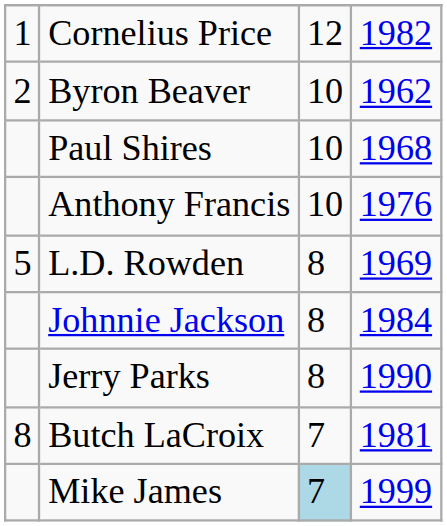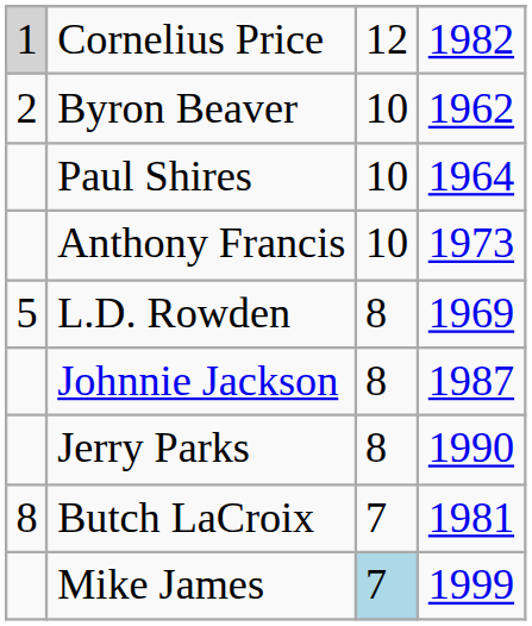 <table class="wikitable">
 <tr>
 </tr>
 <tr>
-<td>1</td>
+<td style="background: lightgrey;">1</td>
 <td>Cornelius Price</td>
 <td>12</td>
 <td><a href='#'>1982</a></td>
 </tr>
 <tr>
 <td>2</td>
 <td>Byron Beaver</td>
 <td>10</td>
 <td><a href='#'>1962</a></td>
 </tr>
 <tr>
 <td></td>
 <td>Paul Shires</td>
 <td>10</td>
-<td><a href='#'>1968</a></td>
+<td><a href='#'>1964</a></td>
 </tr>
 <tr>
 <td></td>
 <td>Anthony Francis</td>
 <td>10</td>
-<td><a href='#'>1976</a></td>
+<td><a href='#'>1973</a></td>
 </tr>
 <tr>
 <td>5</td>
 <td>L.D. Rowden</td>
 <td>8</td>
 <td><a href='#'>1969</a></td>
 </tr>
 <tr>
 <td></td>
 <td><a href='#'>Johnnie Jackson</a></td>
 <td>8</td>
-<td><a href='#'>1984</a></td>
+<td><a href='#'>1987</a></td>
 </tr>
 <tr>
 <td></td>
 <td>Jerry Parks</td>
 <td>8</td>
 <td><a href='#'>1990</a></td>
 </tr>
 <tr>
 <td>8</td>
 <td>Butch LaCroix</td>
 <td>7</td>
 <td><a href='#'>1981</a></td>
 </tr>
 <tr>
 <td></td>
 <td>Mike James</td>
 <td style="background: lightblue;">7</td>
 <td><a href='#'>1999</a></td>
 </tr>
 </table>
